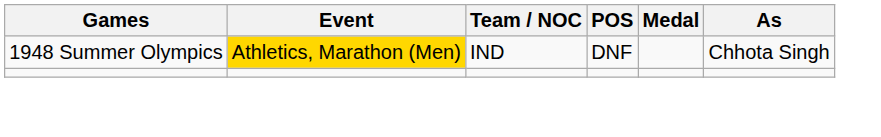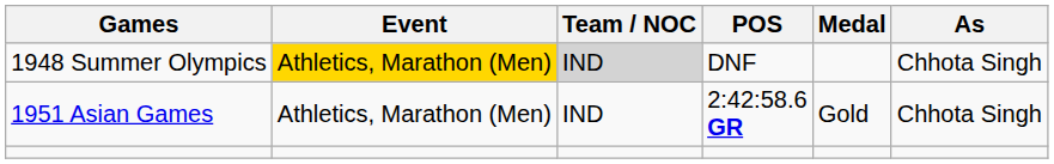 <table class="wikitable">
 <tr>
 <th>Games</th>
 <th>Event</th>
 <th>Team / NOC</th>
 <th>POS</th>
 <th>Medal</th>
 <th>As</th>
 </tr>
 <tr>
 <td>1948 Summer Olympics</td>
 <td style="background: gold;">Athletics, Marathon (Men)</td>
-<td>IND</td>
+<td style="background: lightgrey;">IND</td>
 <td>DNF</td>
 <td></td>
+<td>Chhota Singh</td>
+</tr>
+<tr>
+<td><a href='#'>1951 Asian Games</a></td>
+<td>Athletics, Marathon (Men)</td>
+<td>IND</td>
+<td>2:42:58.6<br><strong><a href='#'>GR</a></strong></td>
+<td>Gold</td>
 <td>Chhota Singh</td>
 </tr>
 <tr>
 <td></td>
 <td></td>
 <td></td>
 <td></td>
 <td></td>
 <td></td>
 </tr>
 </table>
